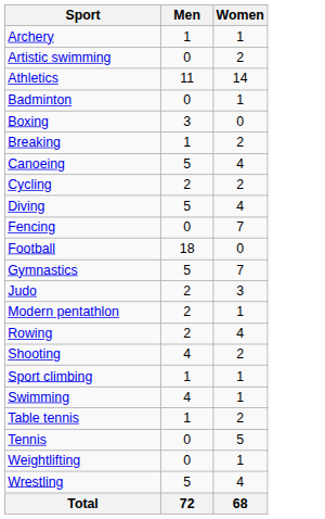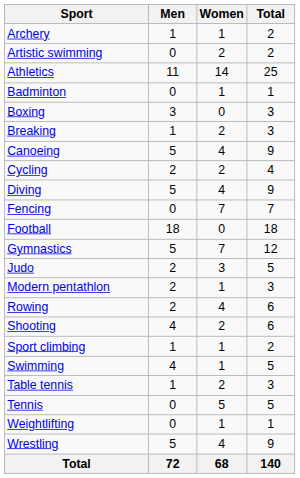 <table class="wikitable sortable" style="text-align:center;">
 <tr>
 <th width=180>Sport</th>
 <th width="55">Men</th>
 <th width=55>Women</th>
+<th width=55>Total</th>
 </tr>
 <tr>
 <td align=left><a href='#'>Archery</a></td>
 <td>1</td>
 <td>1</td>
+<td>2</td>
 </tr>
 <tr>
 <td align=left><a href='#'>Artistic swimming</a></td>
 <td>0</td>
+<td>2</td>
 <td>2</td>
 </tr>
 <tr>
 <td align=left><a href='#'>Athletics</a></td>
 <td>11</td>
 <td>14</td>
+<td>25</td>
 </tr>
 <tr>
 <td align=left><a href='#'>Badminton</a></td>
 <td>0</td>
+<td>1</td>
 <td>1</td>
 </tr>
 <tr>
 <td align=left><a href='#'>Boxing</a></td>
 <td>3</td>
 <td>0</td>
+<td>3</td>
 </tr>
 <tr>
 <td align=left><a href='#'>Breaking</a></td>
 <td>1</td>
 <td>2</td>
+<td>3</td>
 </tr>
 <tr>
 <td align="left"><a href='#'>Canoeing</a></td>
 <td>5</td>
 <td>4</td>
+<td>9</td>
 </tr>
 <tr>
 <td align="left"><a href='#'>Cycling</a></td>
 <td>2</td>
 <td>2</td>
+<td>4</td>
 </tr>
 <tr>
 <td align="left"><a href='#'>Diving</a></td>
 <td>5</td>
 <td>4</td>
+<td>9</td>
 </tr>
 <tr>
 <td align="left"><a href='#'>Fencing</a></td>
 <td>0</td>
+<td>7</td>
 <td>7</td>
 </tr>
 <tr>
 <td align="left"><a href='#'>Football</a></td>
 <td>18</td>
 <td>0</td>
+<td>18</td>
 </tr>
 <tr>
 <td align="left"><a href='#'>Gymnastics</a></td>
 <td>5</td>
 <td>7</td>
+<td>12</td>
 </tr>
 <tr>
 <td align=left><a href='#'>Judo</a></td>
 <td>2</td>
 <td>3</td>
+<td>5</td>
 </tr>
 <tr>
 <td align="left"><a href='#'>Modern pentathlon</a></td>
 <td>2</td>
 <td>1</td>
+<td>3</td>
 </tr>
 <tr>
 <td align="left"><a href='#'>Rowing</a></td>
 <td>2</td>
 <td>4</td>
+<td>6</td>
 </tr>
 <tr>
 <td align="left"><a href='#'>Shooting</a></td>
 <td>4</td>
 <td>2</td>
+<td>6</td>
 </tr>
 <tr>
 <td align="left"><a href='#'>Sport climbing</a></td>
 <td>1</td>
 <td>1</td>
+<td>2</td>
 </tr>
 <tr>
 <td align="left"><a href='#'>Swimming</a></td>
 <td>4</td>
 <td>1</td>
+<td>5</td>
 </tr>
 <tr>
 <td align="left"><a href='#'>Table tennis</a></td>
 <td>1</td>
 <td>2</td>
+<td>3</td>
 </tr>
 <tr>
 <td align="left"><a href='#'>Tennis</a></td>
 <td>0</td>
+<td>5</td>
 <td>5</td>
 </tr>
 <tr>
 <td align="left"><a href='#'>Weightlifting</a></td>
 <td>0</td>
 <td>1</td>
+<td>1</td>
 </tr>
 <tr>
 <td align="left"><a href='#'>Wrestling</a></td>
 <td>5</td>
 <td>4</td>
+<td>9</td>
 </tr>
 <tr>
 <th>Total</th>
 <th>72</th>
 <th>68</th>
+<th>140</th>
 </tr>
 </table>
